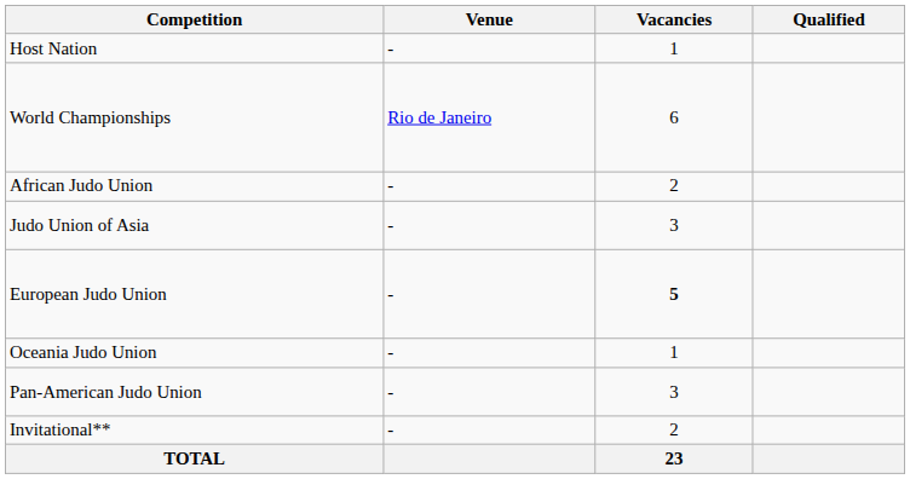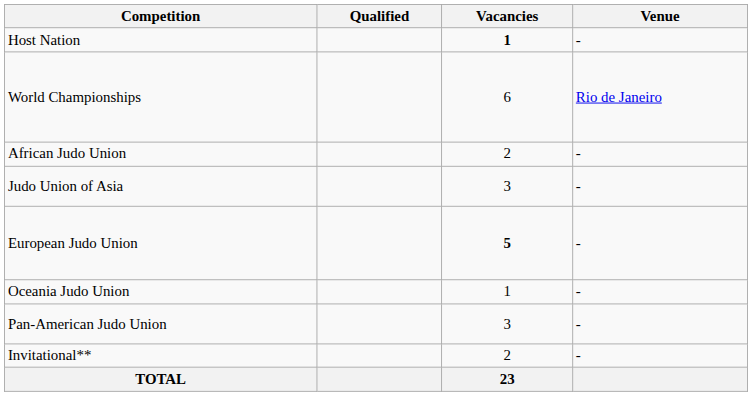 <table class = "wikitable" width=800>
 <tr>
 <th>Competition</th>
+<th>Qualified</th>
+<th>Vacancies</th>
 <th>Venue</th>
-<th>Vacancies</th>
-<th>Qualified</th>
 </tr>
 <tr>
 <td>Host Nation</td>
+<td></td>
+<td align="center"><strong>1</strong></td>
 <td>-</td>
-<td align="center">1</td>
-<td></td>
 </tr>
 <tr>
 <td>World Championships</td>
+<td><br><br><br><br><br></td>
+<td align="center">6</td>
 <td> <a href='#'>Rio de Janeiro</a></td>
-<td align="center">6</td>
-<td><br><br><br><br><br></td>
 </tr>
 <tr>
 <td>African Judo Union</td>
+<td><br></td>
+<td align="center">2</td>
 <td>-</td>
-<td align="center">2</td>
-<td><br></td>
 </tr>
 <tr>
 <td>Judo Union of Asia</td>
+<td><br><br></td>
+<td align="center">3</td>
 <td>-</td>
-<td align="center">3</td>
-<td><br><br></td>
 </tr>
 <tr>
 <td>European Judo Union</td>
+<td><br><br><br><br></td>
+<td align="center"><strong>5</strong></td>
 <td>-</td>
-<td align="center"><strong>5</strong></td>
-<td><br><br><br><br></td>
 </tr>
 <tr>
 <td>Oceania Judo Union</td>
+<td></td>
+<td align="center">1</td>
 <td>-</td>
-<td align="center">1</td>
-<td></td>
 </tr>
 <tr>
 <td>Pan-American Judo Union</td>
+<td><br><br></td>
+<td align="center">3</td>
 <td>-</td>
-<td align="center">3</td>
-<td><br><br></td>
 </tr>
 <tr>
 <td>Invitational**</td>
+<td><br></td>
+<td align="center">2</td>
 <td>-</td>
-<td align="center">2</td>
-<td><br></td>
 </tr>
 <tr>
 <th>TOTAL</th>
 <th></th>
 <th>23</th>
 <th></th>
 </tr>
 </table>
